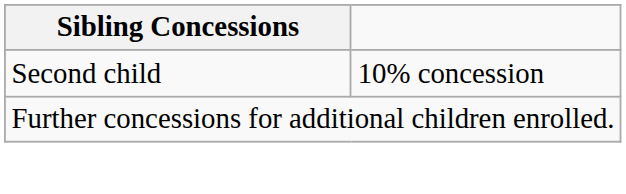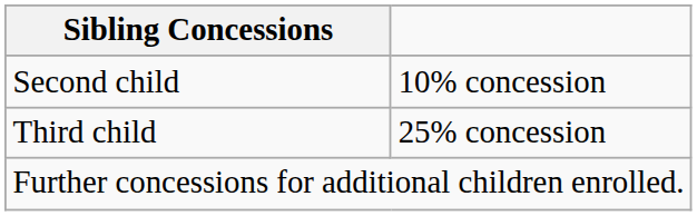 <table class="wikitable">
 <tr>
 <th>Sibling Concessions</th>
 <td></td>
 </tr>
 <tr>
 <td>Second child</td>
 <td>10% concession</td>
 </tr>
 <tr>
+<td>Third child</td>
+<td>25% concession</td>
+</tr>
+<tr>
 <td colspan="2">Further concessions for additional children enrolled.</td>
 </tr>
 </table>
